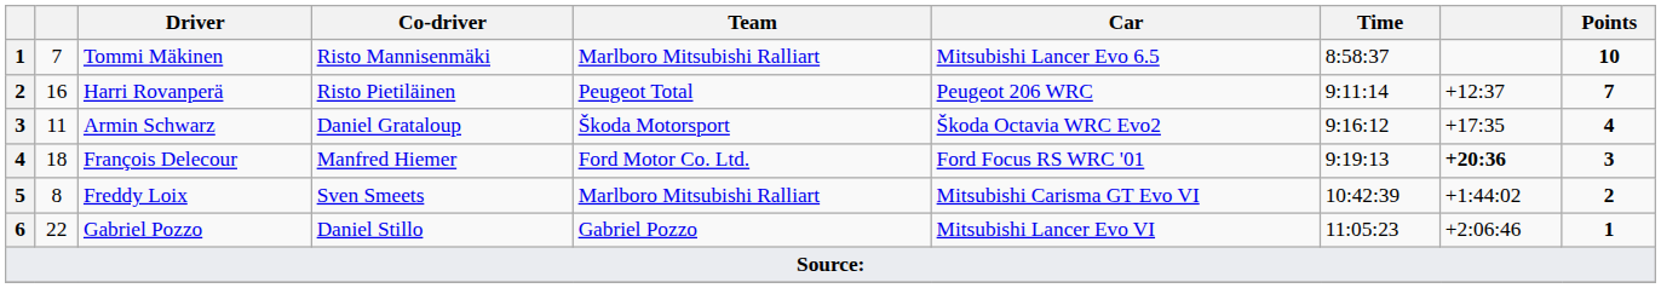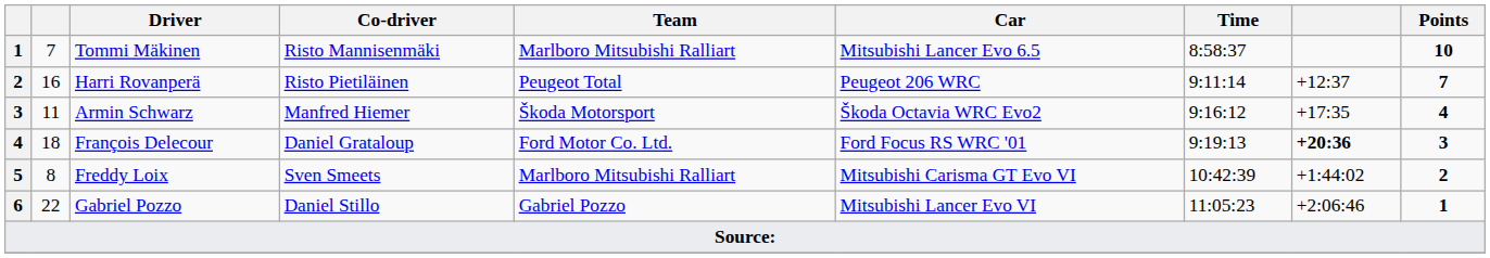 <table class="wikitable" width=85% style="font-size: 85%;">
 <tr>
 <th></th>
 <th></th>
 <th>Driver</th>
 <th>Co-driver</th>
 <th>Team</th>
 <th>Car</th>
 <th>Time</th>
 <th></th>
 <th>Points</th>
 </tr>
 <tr>
 <th>1</th>
 <td align="center">7</td>
 <td> <a href='#'>Tommi Mäkinen</a></td>
 <td> <a href='#'>Risto Mannisenmäki</a></td>
 <td> <a href='#'>Marlboro Mitsubishi Ralliart</a></td>
 <td><a href='#'>Mitsubishi Lancer Evo 6.5</a></td>
 <td>8:58:37</td>
 <td></td>
 <td align="center"><strong>10</strong></td>
 </tr>
 <tr>
 <th>2</th>
 <td align="center">16</td>
 <td> <a href='#'>Harri Rovanperä</a></td>
 <td> <a href='#'>Risto Pietiläinen</a></td>
 <td> <a href='#'>Peugeot Total</a></td>
 <td><a href='#'>Peugeot 206 WRC</a></td>
 <td>9:11:14</td>
 <td>+12:37</td>
 <td align="center"><strong>7</strong></td>
 </tr>
 <tr>
 <th>3</th>
 <td align="center">11</td>
 <td> <a href='#'>Armin Schwarz</a></td>
-<td> <a href='#'>Daniel Grataloup</a></td>
+<td> <a href='#'>Manfred Hiemer</a></td>
 <td> <a href='#'>Škoda Motorsport</a></td>
 <td><a href='#'>Škoda Octavia WRC Evo2</a></td>
 <td>9:16:12</td>
 <td>+17:35</td>
 <td align="center"><strong>4</strong></td>
 </tr>
 <tr>
 <th>4</th>
 <td align="center">18</td>
 <td> <a href='#'>François Delecour</a></td>
-<td> <a href='#'>Manfred Hiemer</a></td>
+<td> <a href='#'>Daniel Grataloup</a></td>
 <td> <a href='#'>Ford Motor Co. Ltd.</a></td>
 <td><a href='#'>Ford Focus RS WRC '01</a></td>
 <td>9:19:13</td>
 <td><strong>+20:36</strong></td>
 <td align="center"><strong>3</strong></td>
 </tr>
 <tr>
 <th>5</th>
 <td align="center">8</td>
 <td> <a href='#'>Freddy Loix</a></td>
 <td> <a href='#'>Sven Smeets</a></td>
 <td> <a href='#'>Marlboro Mitsubishi Ralliart</a></td>
 <td><a href='#'>Mitsubishi Carisma GT Evo VI</a></td>
 <td>10:42:39</td>
 <td>+1:44:02</td>
 <td align="center"><strong>2</strong></td>
 </tr>
 <tr>
 <th>6</th>
 <td align="center">22</td>
 <td> <a href='#'>Gabriel Pozzo</a></td>
 <td> <a href='#'>Daniel Stillo</a></td>
 <td> <a href='#'>Gabriel Pozzo</a></td>
 <td><a href='#'>Mitsubishi Lancer Evo VI</a></td>
 <td>11:05:23</td>
 <td>+2:06:46</td>
 <td align="center"><strong>1</strong></td>
 </tr>
 <tr>
 <td style="background-color:#EAECF0; text-align:center" colspan="9"><strong>Source:</strong></td>
 </tr>
 <tr>
 </tr>
 </table>
